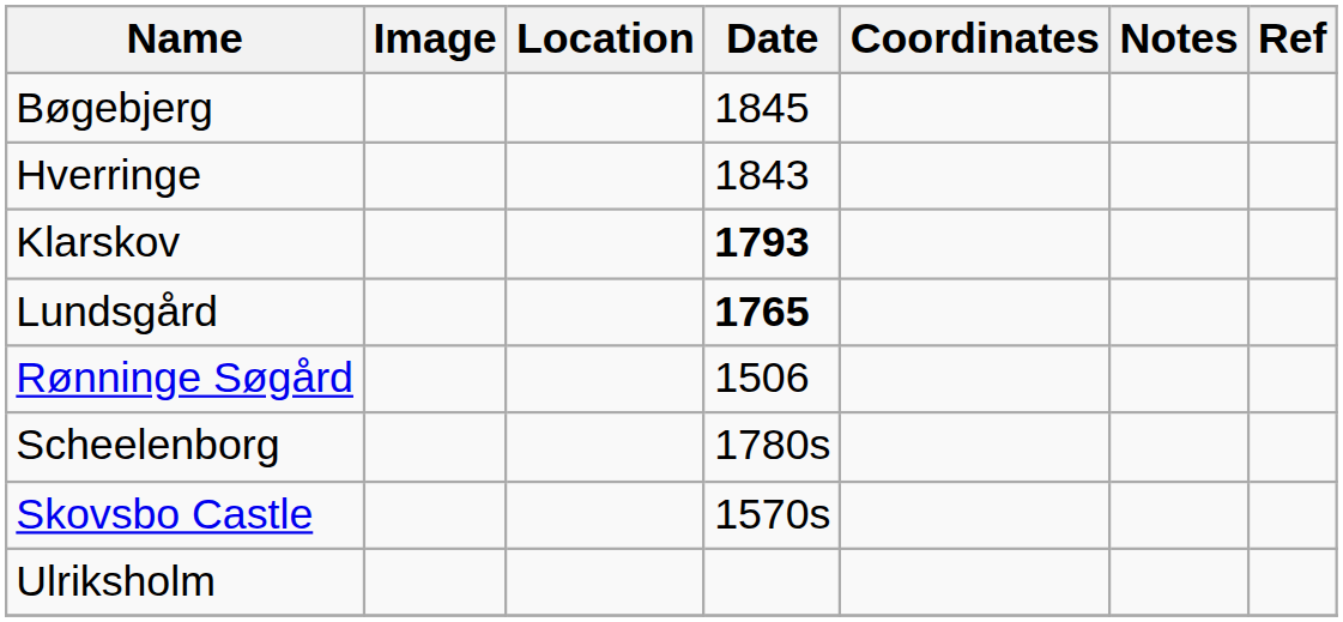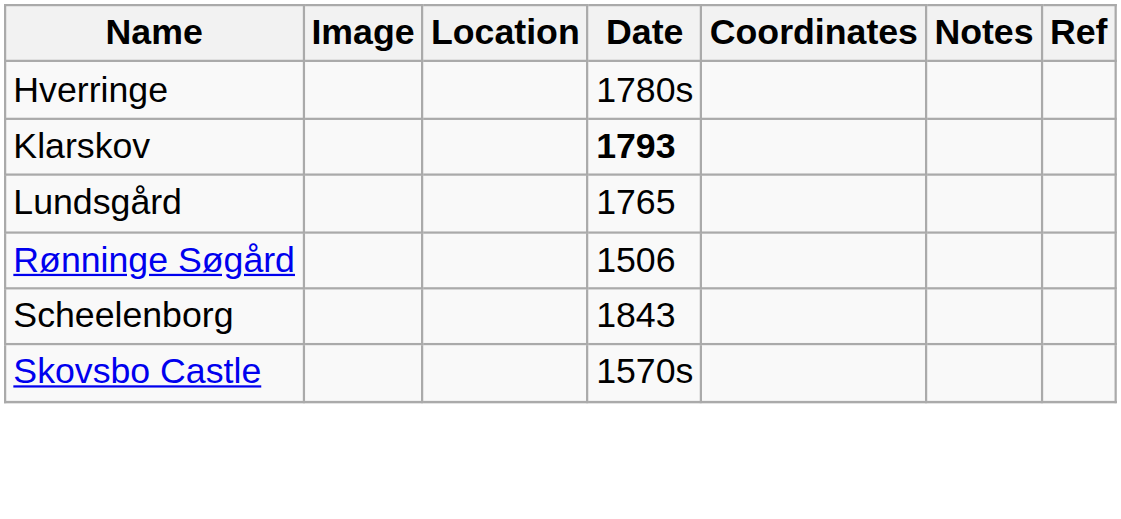 <table class="wikitable sortable">
 <tr>
 <th>Name</th>
 <th>Image</th>
 <th>Location</th>
 <th>Date</th>
 <th>Coordinates</th>
 <th>Notes</th>
 <th>Ref</th>
 </tr>
 <tr>
-<td>Bøgebjerg</td>
-<td></td>
-<td></td>
-<td>1845</td>
-<td></td>
-<td></td>
-<td></td>
-</tr>
-<tr>
 <td>Hverringe</td>
 <td></td>
 <td></td>
-<td>1843</td>
+<td>1780s</td>
 <td></td>
 <td></td>
 <td></td>
 </tr>
 <tr>
 <td>Klarskov</td>
 <td></td>
 <td></td>
 <td><strong>1793</strong></td>
 <td></td>
 <td></td>
 <td></td>
 </tr>
 <tr>
 <td>Lundsgård</td>
 <td></td>
 <td></td>
-<td><strong>1765</strong></td>
+<td>1765</td>
 <td></td>
 <td></td>
 <td></td>
 </tr>
 <tr>
 <td><a href='#'>Rønninge Søgård</a></td>
 <td></td>
 <td></td>
 <td>1506</td>
 <td></td>
 <td></td>
 <td></td>
 </tr>
 <tr>
 <td>Scheelenborg</td>
 <td></td>
 <td></td>
-<td>1780s</td>
+<td>1843</td>
 <td></td>
 <td></td>
 <td></td>
 </tr>
 <tr>
 <td><a href='#'>Skovsbo Castle</a></td>
 <td></td>
 <td></td>
 <td>1570s</td>
 <td></td>
 <td></td>
 <td></td>
 </tr>
 <tr>
-<td>Ulriksholm</td>
-<td></td>
-<td></td>
-<td></td>
-<td></td>
-<td></td>
-<td></td>
-</tr>
-<tr>
 </tr>
 </table>
